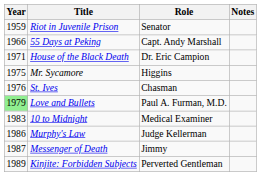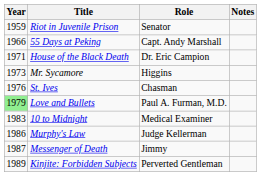 <table class="wikitable sortable">
 <tr>
 <th>Year</th>
 <th>Title</th>
 <th>Role</th>
 <th>Notes</th>
 </tr>
 <tr>
 <td>1959</td>
 <td><em><a href='#'>Riot in Juvenile Prison</a></em></td>
 <td>Senator</td>
 <td></td>
 </tr>
 <tr>
 <td>1966</td>
 <td><em><a href='#'>55 Days at Peking</a></em></td>
 <td>Capt. Andy Marshall</td>
 <td></td>
 </tr>
 <tr>
 <td>1971</td>
 <td><em><a href='#'>House of the Black Death</a></em></td>
 <td>Dr. Eric Campion</td>
 <td></td>
 </tr>
 <tr>
-<td>1975</td>
+<td>1973</td>
 <td><em>Mr. Sycamore</em></td>
 <td>Higgins</td>
 <td></td>
 </tr>
 <tr>
 <td>1976</td>
 <td><a href='#'><em>St. Ives</em></a></td>
 <td>Chasman</td>
 <td></td>
 </tr>
 <tr>
 <td style="background: lightgreen;">1979</td>
 <td><a href='#'><em>Love and Bullets</em></a></td>
 <td>Paul A. Furman, M.D.</td>
 <td></td>
 </tr>
 <tr>
 <td>1983</td>
 <td><em><a href='#'>10 to Midnight</a></em></td>
 <td>Medical Examiner</td>
 <td></td>
 </tr>
 <tr>
 <td>1986</td>
 <td><a href='#'><em>Murphy's Law</em></a></td>
 <td>Judge Kellerman</td>
 <td></td>
 </tr>
 <tr>
 <td>1987</td>
 <td><em><a href='#'>Messenger of Death</a></em></td>
 <td>Jimmy</td>
 <td></td>
 </tr>
 <tr>
 <td>1989</td>
 <td><em><a href='#'>Kinjite: Forbidden Subjects</a></em></td>
 <td>Perverted Gentleman</td>
 <td></td>
 </tr>
 </table>
